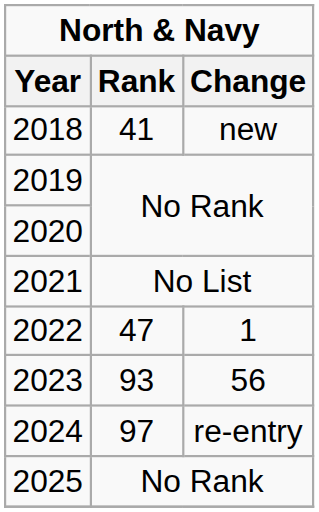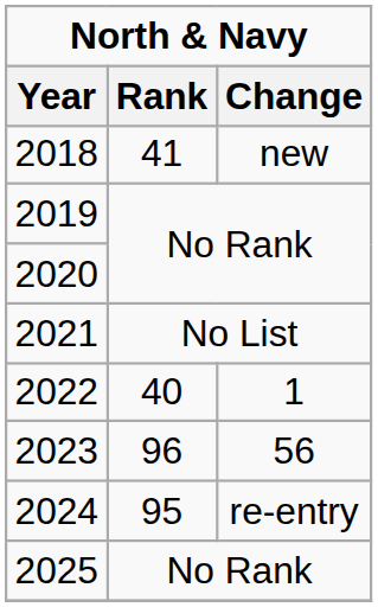 <table class="wikitable" style="font-size: 90%; text-align: center;">
 <tr>
 <td colspan="3"><strong>North & Navy</strong></td>
 </tr>
 <tr>
 <th>Year</th>
 <th>Rank</th>
 <th>Change</th>
 </tr>
 <tr>
 <td>2018</td>
 <td>41</td>
 <td>new</td>
 </tr>
 <tr>
 <td>2019</td>
 <td rowspan="2" colspan="2"> No Rank</td>
 </tr>
 <tr>
 <td>2020</td>
 </tr>
 <tr>
 <td>2021</td>
 <td colspan="2">No List</td>
 </tr>
 <tr>
 <td>2022</td>
-<td>47</td>
+<td>40</td>
 <td> 1</td>
 </tr>
 <tr>
 <td>2023</td>
-<td>93</td>
+<td>96</td>
 <td> 56</td>
 </tr>
 <tr>
 <td>2024</td>
-<td>97</td>
+<td>95</td>
 <td> re-entry</td>
 </tr>
 <tr>
 <td>2025</td>
 <td rowspan="1" colspan="2"> No Rank</td>
 </tr>
 <tr>
 </tr>
 </table>
